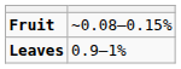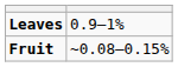 <table class="wikitable">
 <tr>
 <th></th>
 <th></th>
 </tr>
 <tr>
+<td><strong>Leaves</strong></td>
+<td>0.9–1%</td>
+</tr>
+<tr>
 <td><strong>Fruit</strong></td>
 <td>~0.08–0.15%</td>
 </tr>
-<tr>
-<td><strong>Leaves</strong></td>
-<td>0.9–1%</td>
-</tr>
 </table>
